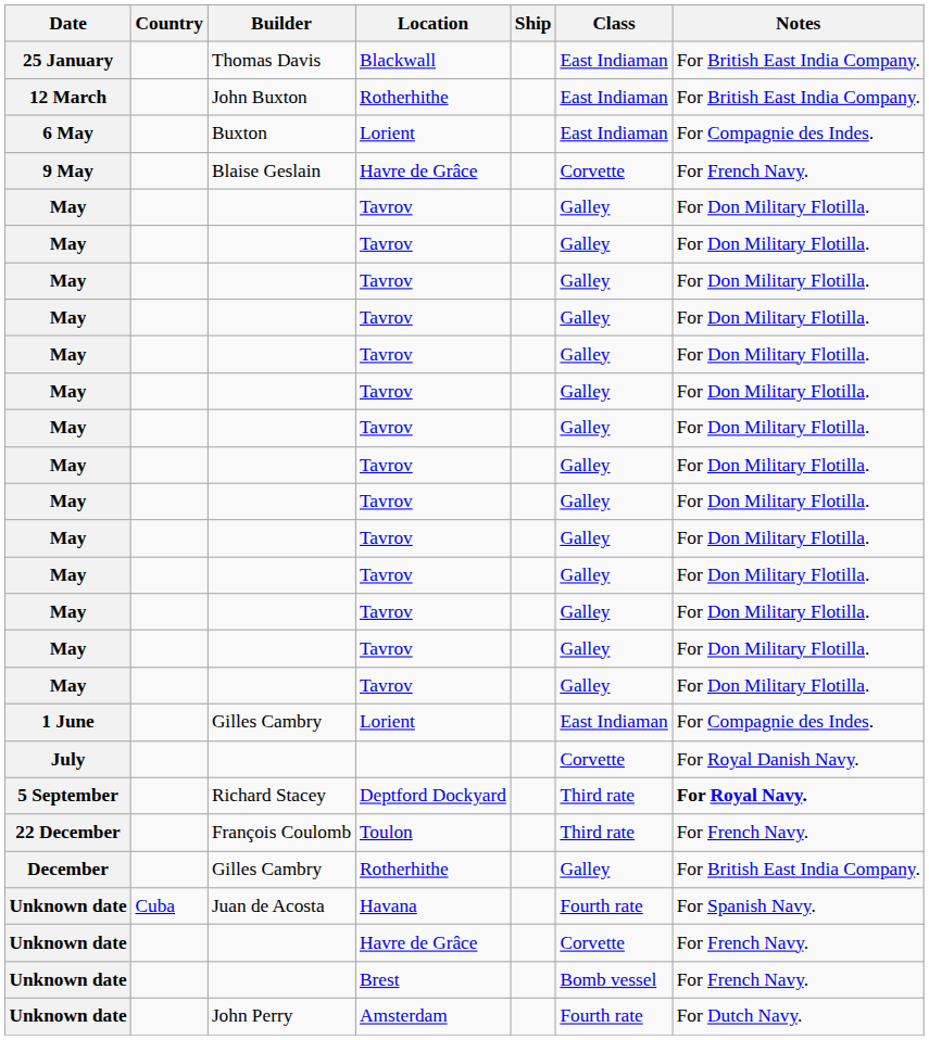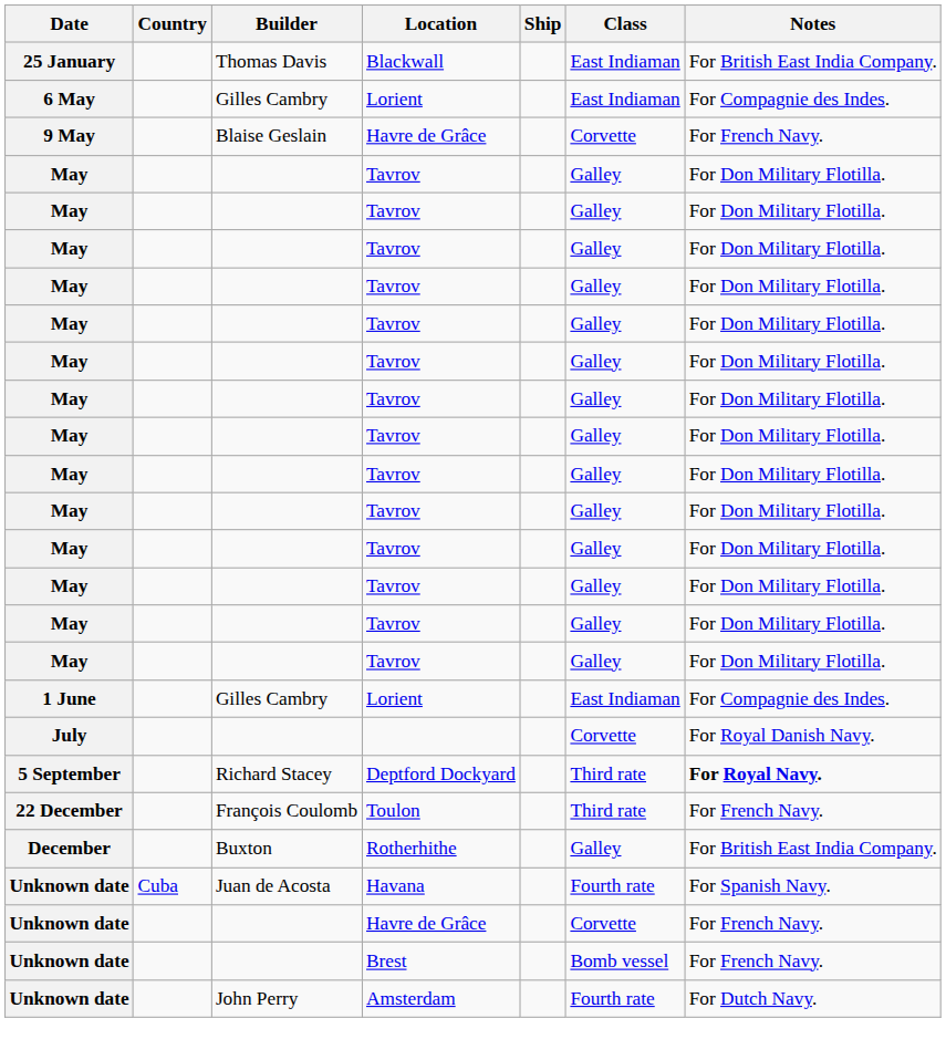 <table class="wikitable sortable" style="font-size:1.00em; line-height:1.5em;">
 <tr>
 <th>Date</th>
 <th>Country</th>
 <th>Builder</th>
 <th>Location</th>
 <th>Ship</th>
 <th>Class</th>
 <th>Notes</th>
 </tr>
 <tr ---->
 <th>25 January</th>
 <td></td>
 <td>Thomas Davis</td>
 <td><a href='#'>Blackwall</a></td>
 <td><strong></strong></td>
 <td><a href='#'>East Indiaman</a></td>
 <td>For <a href='#'>British East India Company</a>.</td>
 </tr>
 <tr ---->
-<th>12 March</th>
-<td></td>
-<td>John Buxton</td>
-<td><a href='#'>Rotherhithe</a></td>
-<td><strong></strong></td>
-<td><a href='#'>East Indiaman</a></td>
-<td>For <a href='#'>British East India Company</a>.</td>
-</tr>
-<tr ---->
 <th>6 May</th>
 <td></td>
-<td>Buxton</td>
+<td>Gilles Cambry</td>
 <td><a href='#'>Lorient</a></td>
 <td><strong></strong></td>
 <td><a href='#'>East Indiaman</a></td>
 <td>For <a href='#'>Compagnie des Indes</a>.</td>
 </tr>
 <tr ---->
 <th>9 May</th>
 <td></td>
 <td>Blaise Geslain</td>
 <td><a href='#'>Havre de Grâce</a></td>
 <td><strong></strong></td>
 <td><a href='#'>Corvette</a></td>
 <td>For <a href='#'>French Navy</a>.</td>
 </tr>
 <tr ---->
 <th>May</th>
 <td></td>
 <td></td>
 <td><a href='#'>Tavrov</a></td>
 <td><strong></strong></td>
 <td><a href='#'>Galley</a></td>
 <td>For <a href='#'>Don Military Flotilla</a>.</td>
 </tr>
 <tr ---->
 <th>May</th>
 <td></td>
 <td></td>
 <td><a href='#'>Tavrov</a></td>
 <td><strong></strong></td>
 <td><a href='#'>Galley</a></td>
 <td>For <a href='#'>Don Military Flotilla</a>.</td>
 </tr>
 <tr ---->
 <th>May</th>
 <td></td>
 <td></td>
 <td><a href='#'>Tavrov</a></td>
 <td><strong></strong></td>
 <td><a href='#'>Galley</a></td>
 <td>For <a href='#'>Don Military Flotilla</a>.</td>
 </tr>
 <tr ---->
 <th>May</th>
 <td></td>
 <td></td>
 <td><a href='#'>Tavrov</a></td>
 <td><strong></strong></td>
 <td><a href='#'>Galley</a></td>
 <td>For <a href='#'>Don Military Flotilla</a>.</td>
 </tr>
 <tr ---->
 <th>May</th>
 <td></td>
 <td></td>
 <td><a href='#'>Tavrov</a></td>
 <td><strong></strong></td>
 <td><a href='#'>Galley</a></td>
 <td>For <a href='#'>Don Military Flotilla</a>.</td>
 </tr>
 <tr ---->
 <th>May</th>
 <td></td>
 <td></td>
 <td><a href='#'>Tavrov</a></td>
 <td><strong></strong></td>
 <td><a href='#'>Galley</a></td>
 <td>For <a href='#'>Don Military Flotilla</a>.</td>
 </tr>
 <tr ---->
 <th>May</th>
 <td></td>
 <td></td>
 <td><a href='#'>Tavrov</a></td>
 <td><strong></strong></td>
 <td><a href='#'>Galley</a></td>
 <td>For <a href='#'>Don Military Flotilla</a>.</td>
 </tr>
 <tr ---->
 <th>May</th>
 <td></td>
 <td></td>
 <td><a href='#'>Tavrov</a></td>
 <td><strong></strong></td>
 <td><a href='#'>Galley</a></td>
 <td>For <a href='#'>Don Military Flotilla</a>.</td>
 </tr>
 <tr ---->
 <th>May</th>
 <td></td>
 <td></td>
 <td><a href='#'>Tavrov</a></td>
 <td><strong></strong></td>
 <td><a href='#'>Galley</a></td>
 <td>For <a href='#'>Don Military Flotilla</a>.</td>
 </tr>
 <tr ---->
 <th>May</th>
 <td></td>
 <td></td>
 <td><a href='#'>Tavrov</a></td>
 <td><strong></strong></td>
 <td><a href='#'>Galley</a></td>
 <td>For <a href='#'>Don Military Flotilla</a>.</td>
 </tr>
 <tr ---->
 <th>May</th>
 <td></td>
 <td></td>
 <td><a href='#'>Tavrov</a></td>
 <td><strong></strong></td>
 <td><a href='#'>Galley</a></td>
 <td>For <a href='#'>Don Military Flotilla</a>.</td>
 </tr>
 <tr ---->
 <th>May</th>
 <td></td>
 <td></td>
 <td><a href='#'>Tavrov</a></td>
 <td><strong></strong></td>
 <td><a href='#'>Galley</a></td>
 <td>For <a href='#'>Don Military Flotilla</a>.</td>
 </tr>
 <tr ---->
 <th>May</th>
 <td></td>
 <td></td>
 <td><a href='#'>Tavrov</a></td>
 <td><strong></strong></td>
 <td><a href='#'>Galley</a></td>
 <td>For <a href='#'>Don Military Flotilla</a>.</td>
 </tr>
 <tr ---->
 <th>May</th>
 <td></td>
 <td></td>
 <td><a href='#'>Tavrov</a></td>
 <td><strong></strong></td>
 <td><a href='#'>Galley</a></td>
 <td>For <a href='#'>Don Military Flotilla</a>.</td>
 </tr>
 <tr ---->
 <th>1 June</th>
 <td></td>
 <td>Gilles Cambry</td>
 <td><a href='#'>Lorient</a></td>
 <td><strong></strong></td>
 <td><a href='#'>East Indiaman</a></td>
 <td>For <a href='#'>Compagnie des Indes</a>.</td>
 </tr>
 <tr ---->
 <th>July</th>
 <td></td>
 <td></td>
 <td></td>
 <td><strong></strong></td>
 <td><a href='#'>Corvette</a></td>
 <td>For <a href='#'>Royal Danish Navy</a>.</td>
 </tr>
 <tr ---->
 <th>5 September</th>
 <td></td>
 <td>Richard Stacey</td>
 <td><a href='#'>Deptford Dockyard</a></td>
 <td><strong></strong></td>
 <td><a href='#'>Third rate</a></td>
 <td><strong>For <a href='#'>Royal Navy</a>.</strong></td>
 </tr>
 <tr ---->
 <th>22 December</th>
 <td></td>
 <td>François Coulomb</td>
 <td><a href='#'>Toulon</a></td>
 <td><strong></strong></td>
 <td><a href='#'>Third rate</a></td>
 <td>For <a href='#'>French Navy</a>.</td>
 </tr>
 <tr ---->
 <th>December</th>
 <td></td>
-<td>Gilles Cambry</td>
+<td>Buxton</td>
 <td><a href='#'>Rotherhithe</a></td>
 <td><strong></strong></td>
 <td><a href='#'>Galley</a></td>
 <td>For <a href='#'>British East India Company</a>.</td>
 </tr>
 <tr ---->
 <th>Unknown date</th>
 <td> <a href='#'>Cuba</a></td>
 <td>Juan de Acosta</td>
 <td><a href='#'>Havana</a></td>
 <td><strong></strong></td>
 <td><a href='#'>Fourth rate</a></td>
 <td>For <a href='#'>Spanish Navy</a>.</td>
 </tr>
 <tr ---->
 <th>Unknown date</th>
 <td></td>
 <td></td>
 <td><a href='#'>Havre de Grâce</a></td>
 <td><strong></strong></td>
 <td><a href='#'>Corvette</a></td>
 <td>For <a href='#'>French Navy</a>.</td>
 </tr>
 <tr ---->
 <th>Unknown date</th>
 <td></td>
 <td></td>
 <td><a href='#'>Brest</a></td>
 <td><strong></strong></td>
 <td><a href='#'>Bomb vessel</a></td>
 <td>For <a href='#'>French Navy</a>.</td>
 </tr>
 <tr ---->
 <th>Unknown date</th>
 <td></td>
 <td>John Perry</td>
 <td><a href='#'>Amsterdam</a></td>
 <td><strong></strong></td>
 <td><a href='#'>Fourth rate</a></td>
 <td>For <a href='#'>Dutch Navy</a>.</td>
 </tr>
 </table>
